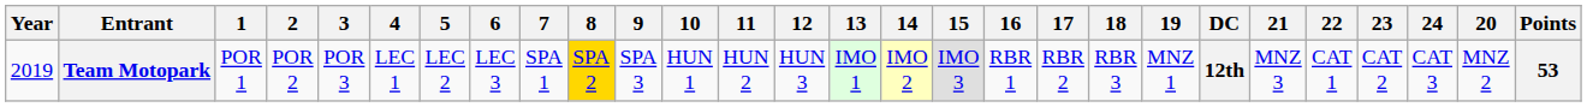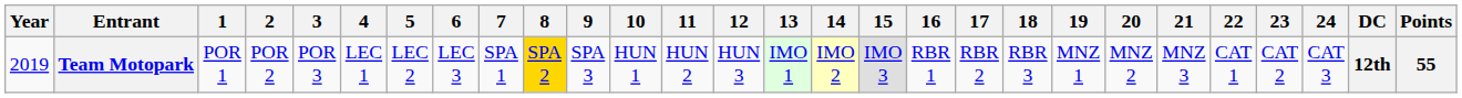 <table class="wikitable" style="text-align:center; font-size:85%;">
 <tr>
 <th>Year</th>
 <th>Entrant</th>
 <th>1</th>
 <th>2</th>
 <th>3</th>
 <th>4</th>
 <th>5</th>
 <th>6</th>
 <th>7</th>
 <th>8</th>
 <th>9</th>
 <th>10</th>
 <th>11</th>
 <th>12</th>
 <th>13</th>
 <th>14</th>
 <th>15</th>
 <th>16</th>
 <th>17</th>
 <th>18</th>
 <th>19</th>
-<th>DC</th>
+<th>20</th>
 <th>21</th>
 <th>22</th>
 <th>23</th>
 <th>24</th>
-<th>20</th>
+<th>DC</th>
 <th>Points</th>
 </tr>
 <tr>
 <td><a href='#'>2019</a></td>
 <th nowrap><a href='#'>Team Motopark</a></th>
 <td><a href='#'>POR<br>1</a></td>
 <td><a href='#'>POR<br>2</a></td>
 <td><a href='#'>POR<br>3</a></td>
 <td><a href='#'>LEC<br>1</a></td>
 <td><a href='#'>LEC<br>2</a></td>
 <td><a href='#'>LEC<br>3</a></td>
 <td><a href='#'>SPA<br>1</a></td>
 <td style="background: gold;"><a href='#'>SPA<br>2</a></td>
 <td><a href='#'>SPA<br>3</a></td>
 <td><a href='#'>HUN<br>1</a></td>
 <td><a href='#'>HUN<br>2</a></td>
 <td><a href='#'>HUN<br>3</a></td>
 <td style="background:#DFFFDF;"><a href='#'>IMO<br>1</a><br></td>
 <td style="background:#FFFFBF;"><a href='#'>IMO<br>2</a><br></td>
 <td style="background:#DFDFDF;"><a href='#'>IMO<br>3</a><br></td>
 <td><a href='#'>RBR<br>1</a></td>
 <td><a href='#'>RBR<br>2</a></td>
 <td><a href='#'>RBR<br>3</a></td>
 <td><a href='#'>MNZ<br>1</a></td>
-<th>12th</th>
+<td><a href='#'>MNZ<br>2</a></td>
 <td><a href='#'>MNZ<br>3</a></td>
 <td><a href='#'>CAT<br>1</a></td>
 <td><a href='#'>CAT<br>2</a></td>
 <td><a href='#'>CAT<br>3</a></td>
-<td><a href='#'>MNZ<br>2</a></td>
-<th>53</th>
+<th>12th</th>
+<th>55</th>
 </tr>
 </table>
